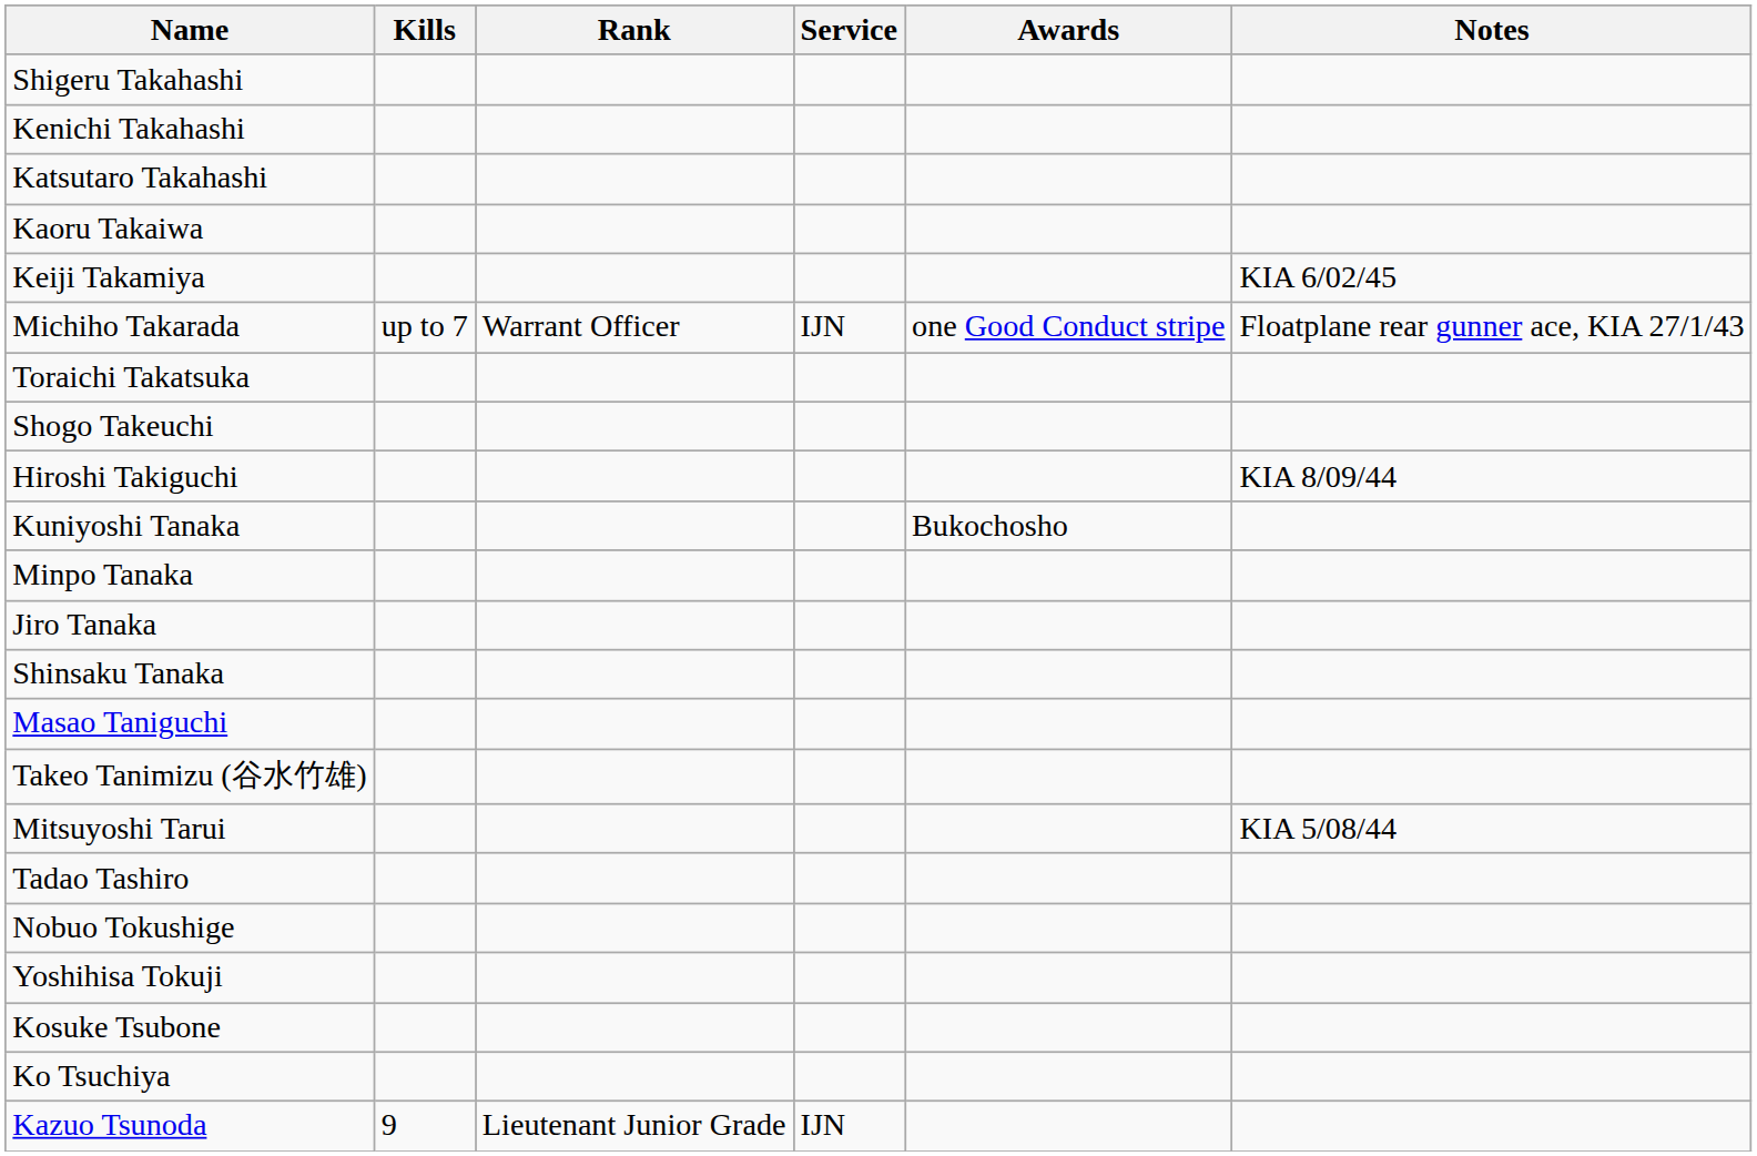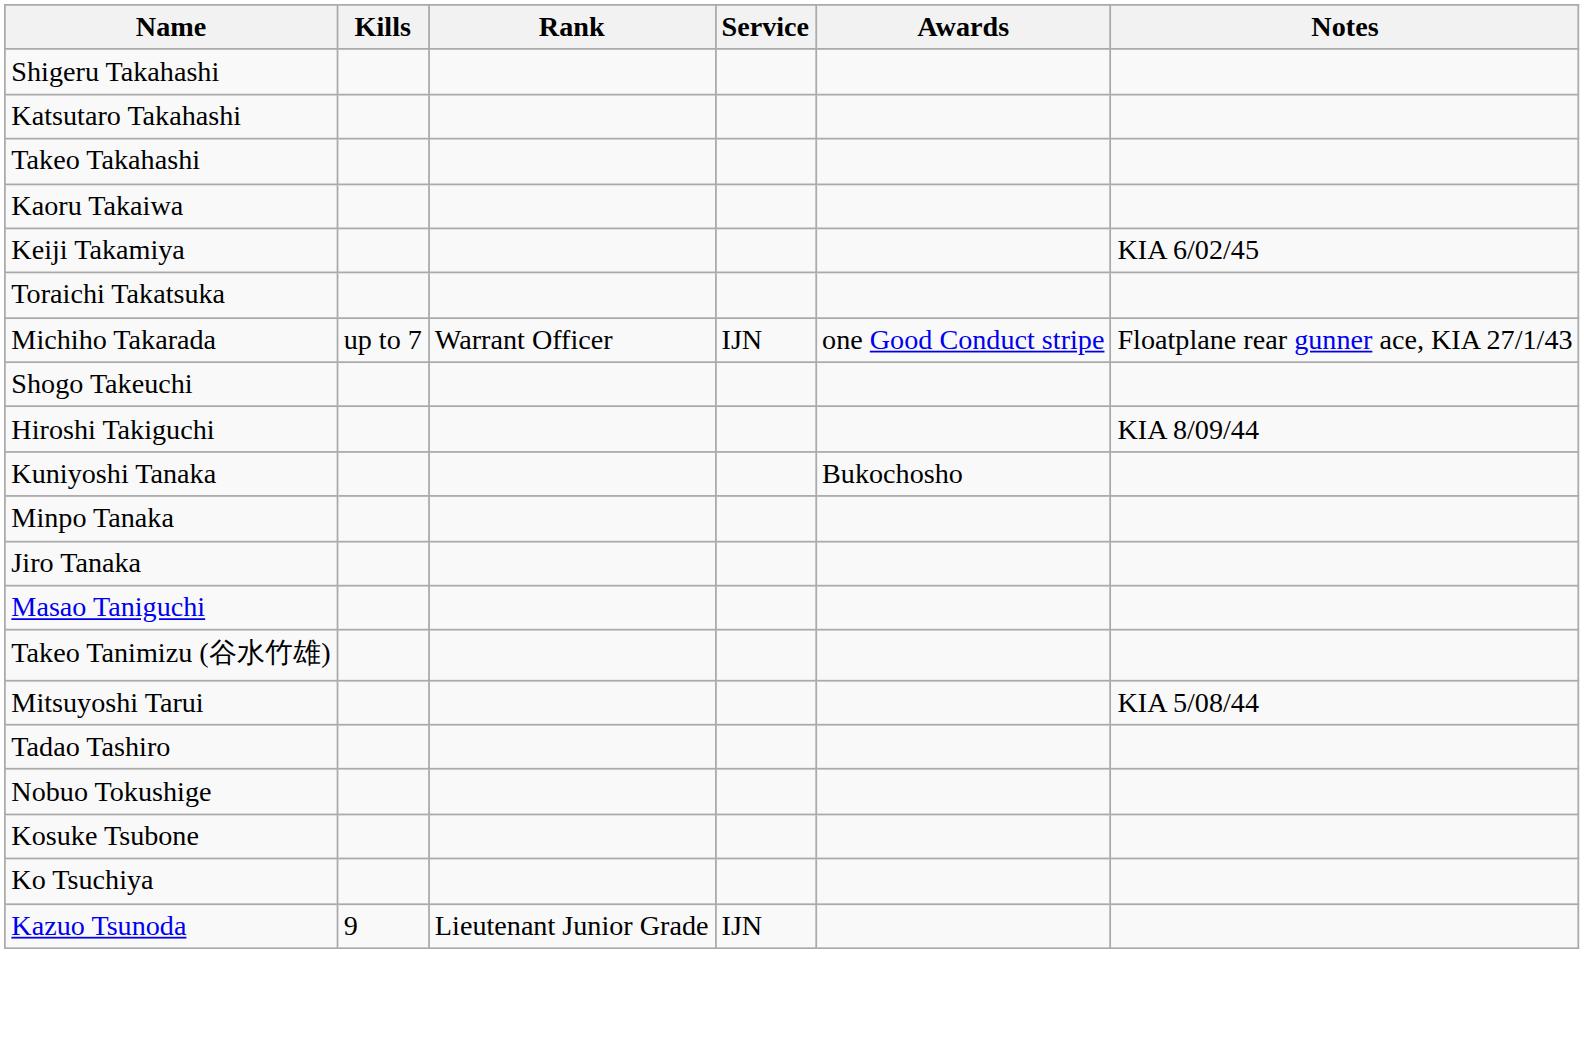 <table class=wikitable>
 <tr>
 <th>Name</th>
 <th>Kills</th>
 <th>Rank</th>
 <th>Service</th>
 <th>Awards</th>
 <th>Notes</th>
 </tr>
 <tr>
 <td>Shigeru Takahashi</td>
 <td></td>
 <td></td>
 <td></td>
 <td></td>
 <td></td>
 </tr>
 <tr>
-<td>Kenichi Takahashi</td>
+<td>Katsutaro Takahashi</td>
 <td></td>
 <td></td>
 <td></td>
 <td></td>
 <td></td>
 </tr>
 <tr>
-<td>Katsutaro Takahashi</td>
+<td>Takeo Takahashi</td>
 <td></td>
 <td></td>
 <td></td>
 <td></td>
 <td></td>
 </tr>
 <tr>
 <td>Kaoru Takaiwa</td>
 <td></td>
 <td></td>
 <td></td>
 <td></td>
 <td></td>
 </tr>
 <tr>
 <td>Keiji Takamiya</td>
 <td></td>
 <td></td>
 <td></td>
 <td></td>
 <td>KIA 6/02/45</td>
 </tr>
 <tr>
+<td>Toraichi Takatsuka</td>
+<td></td>
+<td></td>
+<td></td>
+<td></td>
+<td></td>
+</tr>
+<tr>
 <td>Michiho Takarada</td>
 <td>up to 7</td>
 <td>Warrant Officer</td>
 <td>IJN</td>
 <td>one <a href='#'>Good Conduct stripe</a></td>
 <td>Floatplane rear <a href='#'>gunner</a> ace, KIA 27/1/43</td>
-</tr>
-<tr>
-<td>Toraichi Takatsuka</td>
-<td></td>
-<td></td>
-<td></td>
-<td></td>
-<td></td>
 </tr>
 <tr>
 <td>Shogo Takeuchi</td>
 <td></td>
 <td></td>
 <td></td>
 <td></td>
 <td></td>
 </tr>
 <tr>
 <td>Hiroshi Takiguchi</td>
 <td></td>
 <td></td>
 <td></td>
 <td></td>
 <td>KIA 8/09/44</td>
 </tr>
 <tr>
 <td>Kuniyoshi Tanaka</td>
 <td></td>
 <td></td>
 <td></td>
 <td>Bukochosho</td>
 <td></td>
 </tr>
 <tr>
 <td>Minpo Tanaka</td>
 <td></td>
 <td></td>
 <td></td>
 <td></td>
 <td></td>
 </tr>
 <tr>
 <td>Jiro Tanaka</td>
-<td></td>
-<td></td>
-<td></td>
-<td></td>
-<td></td>
-</tr>
-<tr>
-<td>Shinsaku Tanaka</td>
 <td></td>
 <td></td>
 <td></td>
 <td></td>
 <td></td>
 </tr>
 <tr>
 <td><a href='#'>Masao Taniguchi</a></td>
 <td></td>
 <td></td>
 <td></td>
 <td></td>
 <td></td>
 </tr>
 <tr>
 <td>Takeo Tanimizu (谷水竹雄)</td>
 <td></td>
 <td></td>
 <td></td>
 <td></td>
 <td></td>
 </tr>
 <tr>
 <td>Mitsuyoshi Tarui</td>
 <td></td>
 <td></td>
 <td></td>
 <td></td>
 <td>KIA 5/08/44</td>
 </tr>
 <tr>
 <td>Tadao Tashiro</td>
 <td></td>
 <td></td>
 <td></td>
 <td></td>
 <td></td>
 </tr>
 <tr>
 <td>Nobuo Tokushige</td>
 <td></td>
 <td></td>
 <td></td>
 <td></td>
 <td></td>
 </tr>
 <tr>
-<td>Yoshihisa Tokuji</td>
-<td></td>
-<td></td>
-<td></td>
-<td></td>
-<td></td>
-</tr>
-<tr>
 <td>Kosuke Tsubone</td>
 <td></td>
 <td></td>
 <td></td>
 <td></td>
 <td></td>
 </tr>
 <tr>
 <td>Ko Tsuchiya</td>
 <td></td>
 <td></td>
 <td></td>
 <td></td>
 <td></td>
 </tr>
 <tr>
 <td><a href='#'>Kazuo Tsunoda</a></td>
 <td>9</td>
 <td>Lieutenant Junior Grade</td>
 <td>IJN</td>
 <td></td>
 <td></td>
 </tr>
 </table>
